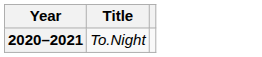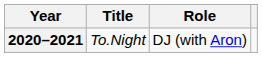 <table class="wikitable plainrowheaders">
 <tr>
 <th>Year</th>
 <th>Title</th>
+<th>Role</th>
 <th scope="col" class="unsortable"></th>
 </tr>
 <tr>
 <th scope="row">2020–2021</th>
 <td><em>To.Night</em></td>
+<td>DJ (with <a href='#'>Aron</a>)</td>
 <td></td>
 </tr>
 </table>
